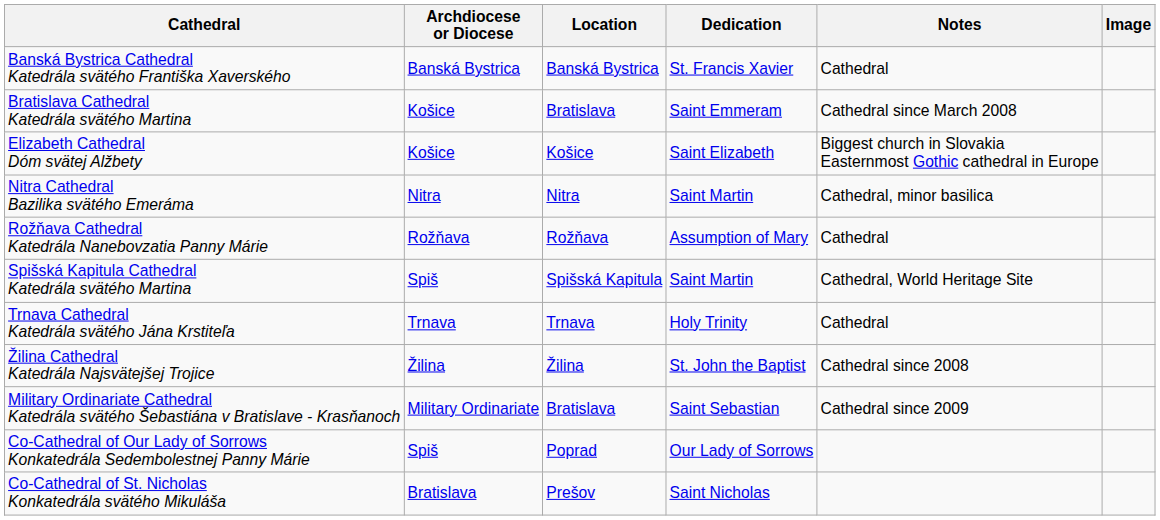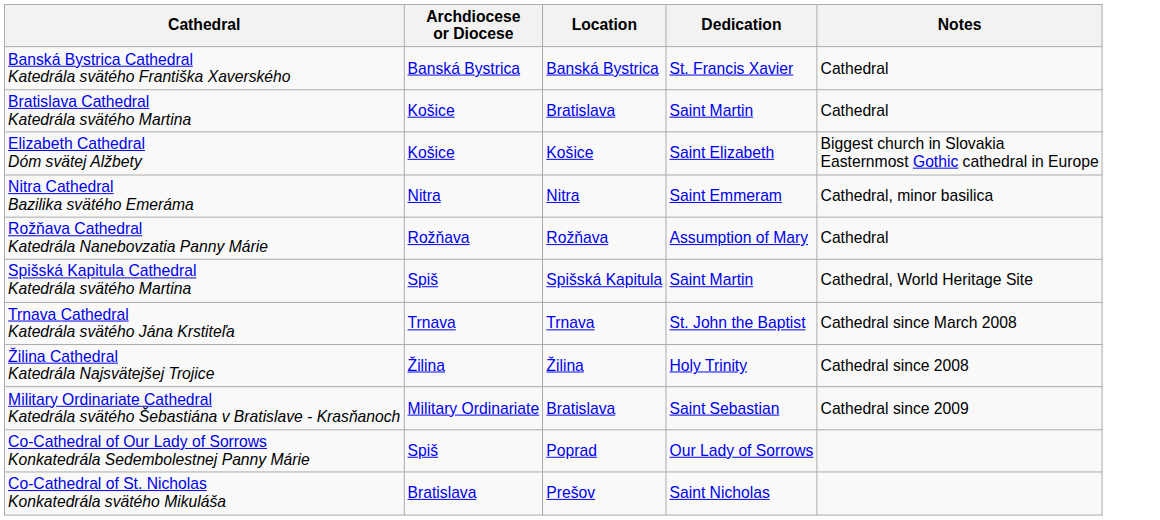 <table class="wikitable sortable">
 <tr>
 <th>Cathedral</th>
 <th>Archdiocese<br>or Diocese</th>
 <th>Location</th>
 <th>Dedication</th>
 <th>Notes</th>
-<th>Image</th>
 </tr>
 <tr>
 <td><a href='#'>Banská Bystrica Cathedral</a><br><em>Katedrála svätého Františka Xaverského</em></td>
 <td><a href='#'>Banská Bystrica</a></td>
 <td><a href='#'>Banská Bystrica</a></td>
 <td><a href='#'>St. Francis Xavier</a></td>
 <td>Cathedral</td>
-<td></td>
 </tr>
 <tr>
 <td><a href='#'>Bratislava Cathedral</a><br><em>Katedrála svätého Martina</em></td>
 <td><a href='#'>Košice</a></td>
 <td><a href='#'>Bratislava</a></td>
-<td><a href='#'>Saint Emmeram</a></td>
-<td>Cathedral since March 2008</td>
-<td></td>
+<td><a href='#'>Saint Martin</a></td>
+<td>Cathedral</td>
 </tr>
 <tr>
 <td><a href='#'>Elizabeth Cathedral</a><br><em>Dóm svätej Alžbety</em></td>
 <td><a href='#'>Košice</a></td>
 <td><a href='#'>Košice</a></td>
 <td><a href='#'>Saint Elizabeth</a></td>
 <td>Biggest church in Slovakia<br>Easternmost <a href='#'>Gothic</a> cathedral in Europe</td>
-<td></td>
 </tr>
 <tr>
 <td><a href='#'>Nitra Cathedral</a><br><em>Bazilika svätého Emeráma</em></td>
 <td><a href='#'>Nitra</a></td>
 <td><a href='#'>Nitra</a></td>
-<td><a href='#'>Saint Martin</a></td>
+<td><a href='#'>Saint Emmeram</a></td>
 <td>Cathedral, minor basilica</td>
-<td></td>
 </tr>
 <tr>
 <td><a href='#'>Rožňava Cathedral</a><br><em>Katedrála Nanebovzatia Panny Márie</em></td>
 <td><a href='#'>Rožňava</a></td>
 <td><a href='#'>Rožňava</a></td>
 <td><a href='#'>Assumption of Mary</a></td>
 <td>Cathedral</td>
-<td></td>
 </tr>
 <tr>
 <td><a href='#'>Spišská Kapitula Cathedral</a><br><em>Katedrála svätého Martina</em></td>
 <td><a href='#'>Spiš</a></td>
 <td><a href='#'>Spišská Kapitula</a></td>
 <td><a href='#'>Saint Martin</a></td>
 <td>Cathedral, World Heritage Site</td>
-<td></td>
 </tr>
 <tr>
 <td><a href='#'>Trnava Cathedral</a><br><em>Katedrála svätého Jána Krstiteľa</em></td>
 <td><a href='#'>Trnava</a></td>
 <td><a href='#'>Trnava</a></td>
-<td><a href='#'>Holy Trinity</a></td>
-<td>Cathedral</td>
-<td></td>
+<td><a href='#'>St. John the Baptist</a></td>
+<td>Cathedral since March 2008</td>
 </tr>
 <tr>
 <td><a href='#'>Žilina Cathedral</a><br><em>Katedrála Najsvätejšej Trojice</em></td>
 <td><a href='#'>Žilina</a></td>
 <td><a href='#'>Žilina</a></td>
-<td><a href='#'>St. John the Baptist</a></td>
+<td><a href='#'>Holy Trinity</a></td>
 <td>Cathedral since 2008</td>
-<td></td>
 </tr>
 <tr>
 <td><a href='#'>Military Ordinariate Cathedral</a><br><em>Katedrála svätého Šebastiána v Bratislave - Krasňanoch</em></td>
 <td><a href='#'>Military Ordinariate</a></td>
 <td><a href='#'>Bratislava</a></td>
 <td><a href='#'>Saint Sebastian</a></td>
 <td>Cathedral since 2009</td>
-<td></td>
 </tr>
 <tr>
 <td><a href='#'>Co-Cathedral of Our Lady of Sorrows</a><br><em>Konkatedrála Sedembolestnej Panny Márie </em></td>
 <td><a href='#'>Spiš</a></td>
 <td><a href='#'>Poprad</a></td>
 <td><a href='#'>Our Lady of Sorrows</a></td>
-<td></td>
 <td></td>
 </tr>
 <tr>
 <td><a href='#'>Co-Cathedral of St. Nicholas</a><br><em>Konkatedrála svätého Mikuláša</em></td>
 <td><a href='#'>Bratislava</a></td>
 <td><a href='#'>Prešov</a></td>
 <td><a href='#'>Saint Nicholas</a></td>
 <td></td>
-<td></td>
 </tr>
 </table>
